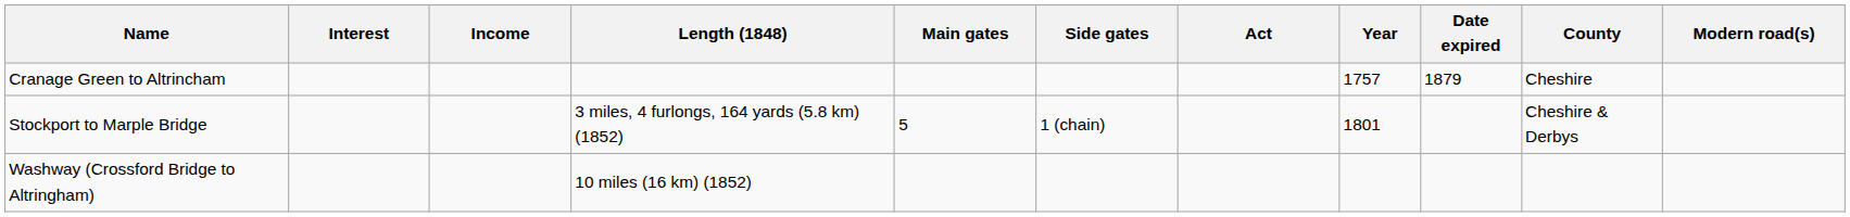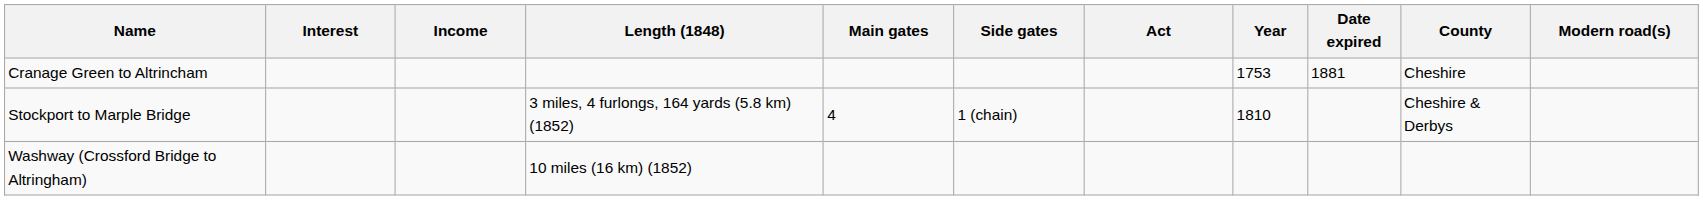 <table class="wikitable sortable" style="font-size:90%;width:100%;border:0px;text-align:left;line-height:150%;">
 <tr>
 <th width="14%">Name</th>
 <th width="7%">Interest</th>
 <th width="7%">Income</th>
 <th width="16%">Length (1848)</th>
 <th width="7%">Main gates</th>
 <th width="7%">Side gates</th>
 <th width="8%">Act</th>
 <th width="4%">Year</th>
 <th width="5%">Date expired</th>
 <th width="7%">County</th>
 <th width="9%">Modern road(s)</th>
 </tr>
 <tr>
 <td>Cranage Green to Altrincham</td>
 <td></td>
 <td></td>
 <td></td>
 <td></td>
 <td></td>
 <td></td>
-<td>1757</td>
-<td>1879</td>
+<td>1753</td>
+<td>1881</td>
 <td>Cheshire</td>
 <td></td>
 </tr>
 <tr>
 <td>Stockport to Marple Bridge</td>
 <td></td>
 <td></td>
 <td>3 miles, 4 furlongs, 164 yards (5.8 km) (1852)</td>
-<td>5</td>
+<td>4</td>
 <td>1 (chain)</td>
 <td></td>
-<td>1801</td>
+<td>1810</td>
 <td></td>
 <td>Cheshire & Derbys</td>
 <td></td>
 </tr>
 <tr>
 <td>Washway (Crossford Bridge to Altringham)</td>
 <td></td>
 <td></td>
 <td>10 miles (16 km) (1852)</td>
 <td></td>
 <td></td>
 <td></td>
 <td></td>
 <td></td>
 <td></td>
 <td></td>
 </tr>
 </table>
